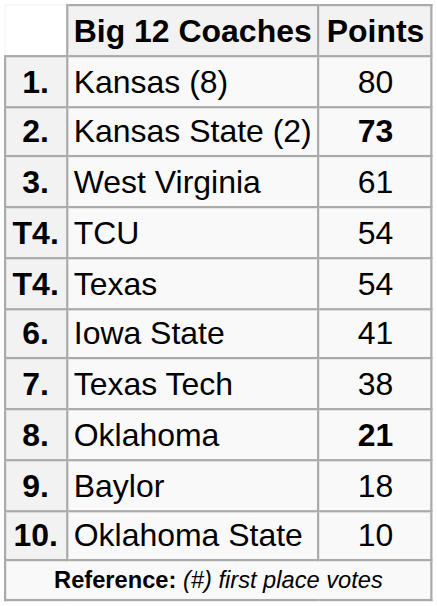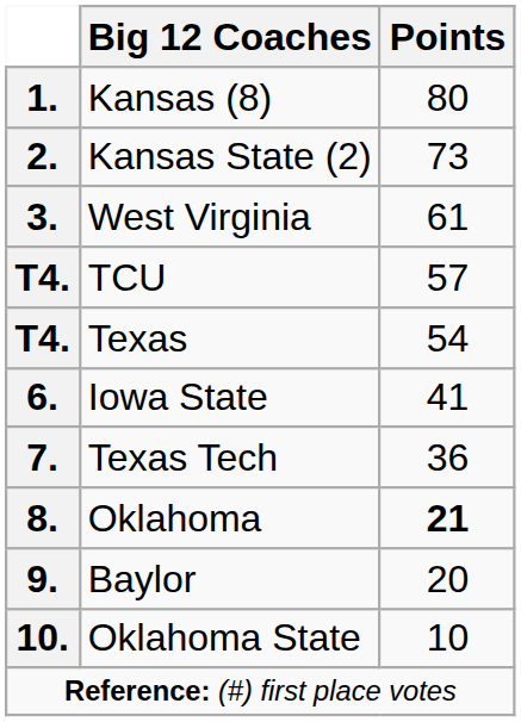 <table class="wikitable" style="white-space:nowrap; font-size:90%;">
 <tr>
 <td ! colspan=1 style="background:white; border-top-style:hidden; border-left-style:hidden;"></td>
 <th>Big 12 Coaches</th>
 <th>Points</th>
 </tr>
 <tr>
 <th>1.</th>
 <td>Kansas (8)</td>
 <td align="center">80</td>
 </tr>
 <tr>
 <th>2.</th>
 <td>Kansas State (2)</td>
-<td align="center"><strong>73</strong></td>
+<td align="center">73</td>
 </tr>
 <tr>
 <th>3.</th>
 <td>West Virginia</td>
 <td align="center">61</td>
 </tr>
 <tr>
 <th>T4.</th>
 <td>TCU</td>
-<td align="center">54</td>
+<td align="center">57</td>
 </tr>
 <tr>
 <th>T4.</th>
 <td>Texas</td>
 <td align="center">54</td>
 </tr>
 <tr>
 <th>6.</th>
 <td>Iowa State</td>
 <td align="center">41</td>
 </tr>
 <tr>
 <th>7.</th>
 <td>Texas Tech</td>
-<td align="center">38</td>
+<td align="center">36</td>
 </tr>
 <tr>
 <th>8.</th>
 <td>Oklahoma</td>
 <td align="center"><strong>21</strong></td>
 </tr>
 <tr>
 <th>9.</th>
 <td>Baylor</td>
-<td align="center">18</td>
+<td align="center">20</td>
 </tr>
 <tr>
 <th>10.</th>
 <td>Oklahoma State</td>
 <td align="center">10</td>
 </tr>
 <tr>
 <td colspan="4"  style="font-size:8pt; text-align:center;"><strong>Reference: </strong> <em>(#) first place votes</em></td>
 </tr>
 </table>
